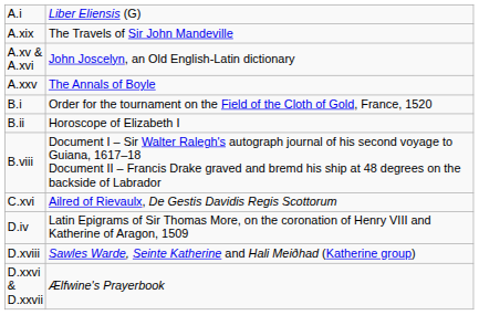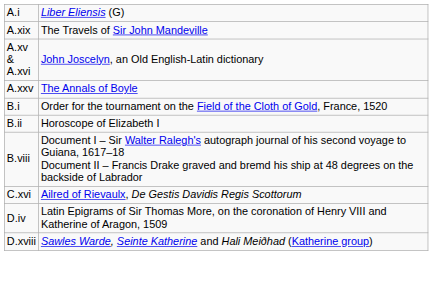 <table class="wikitable" style="width:100%">
 <tr>
 <td width="4%">A.i</td>
 <td width="96%"><em><a href='#'>Liber Eliensis</a></em> (G)</td>
 </tr>
 <tr>
 <td>A.xix</td>
 <td>The Travels of <a href='#'>Sir John Mandeville</a></td>
 </tr>
 <tr>
 <td>A.xv & A.xvi</td>
 <td><a href='#'>John Joscelyn</a>, an Old English-Latin dictionary</td>
 </tr>
 <tr>
 <td>A.xxv</td>
 <td><a href='#'>The Annals of Boyle</a></td>
 </tr>
 <tr>
 <td>B.i</td>
 <td>Order for the tournament on the <a href='#'>Field of the Cloth of Gold</a>, France, 1520</td>
 </tr>
 <tr>
 <td>B.ii</td>
 <td>Horoscope of Elizabeth I</td>
 </tr>
 <tr>
 <td>B.viii</td>
 <td>Document I – Sir <a href='#'>Walter Ralegh's</a> autograph journal of his second voyage to Guiana, 1617–18<br>Document II – Francis Drake graved and bremd his ship at 48 degrees on the backside of Labrador</td>
 </tr>
 <tr>
 <td>C.xvi</td>
 <td><a href='#'>Ailred of Rievaulx</a>, <em>De Gestis Davidis Regis Scottorum</em></td>
 </tr>
 <tr>
 <td>D.iv</td>
 <td>Latin Epigrams of Sir Thomas More, on the coronation of Henry VIII and Katherine of Aragon, 1509</td>
 </tr>
 <tr>
 <td>D.xviii</td>
 <td><em><a href='#'>Sawles Warde</a>, <a href='#'>Seinte Katherine</a></em> and <em>Hali Meiðhad</em> (<a href='#'>Katherine group</a>)</td>
 </tr>
-<tr>
-<td>D.xxvi & D.xxvii</td>
-<td><em>Ælfwine's Prayerbook</em></td>
-</tr>
 </table>
